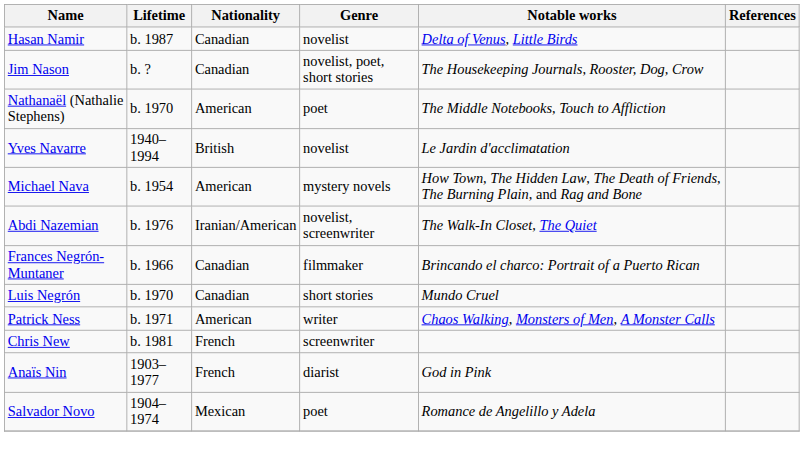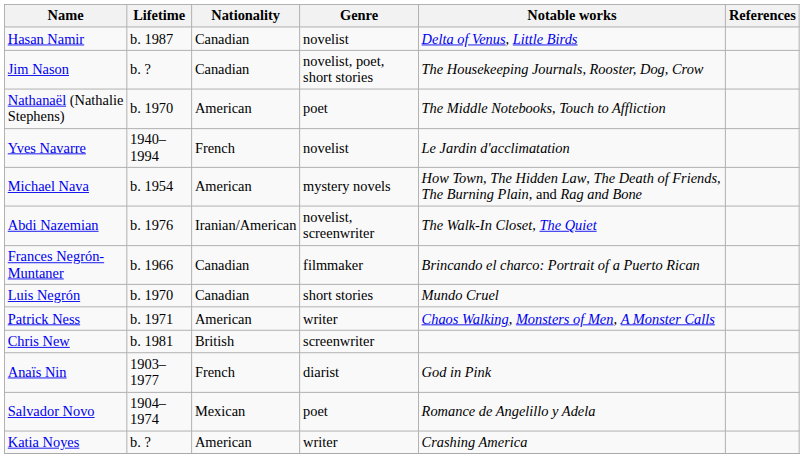 <table class="wikitable" style="width:100%;">
 <tr>
 <th>Name</th>
 <th>Lifetime</th>
 <th>Nationality</th>
 <th>Genre</th>
 <th>Notable works</th>
 <th>References</th>
 </tr>
 <tr>
 <td><a href='#'>Hasan Namir</a></td>
 <td>b. 1987</td>
 <td>Canadian</td>
 <td>novelist</td>
 <td><em><a href='#'>Delta of Venus</a></em>, <em><a href='#'>Little Birds</a></em></td>
 <td></td>
 </tr>
 <tr>
 <td><a href='#'>Jim Nason</a></td>
 <td>b. ?</td>
 <td>Canadian</td>
 <td>novelist, poet, short stories</td>
 <td><em>The Housekeeping Journals</em>, <em>Rooster, Dog, Crow</em></td>
 <td></td>
 </tr>
 <tr>
 <td><a href='#'>Nathanaël</a> (Nathalie Stephens)</td>
 <td>b. 1970</td>
 <td>American</td>
 <td>poet</td>
 <td><em>The Middle Notebooks</em>, <em>Touch to Affliction</em></td>
 <td></td>
 </tr>
 <tr>
 <td><a href='#'>Yves Navarre</a></td>
 <td>1940–1994</td>
-<td>British</td>
+<td>French</td>
 <td>novelist</td>
 <td><em>Le Jardin d'acclimatation</em></td>
 <td></td>
 </tr>
 <tr>
 <td><a href='#'>Michael Nava</a></td>
 <td>b. 1954</td>
 <td>American</td>
 <td>mystery novels</td>
 <td><em>How Town</em>, <em>The Hidden Law</em>, <em>The Death of Friends</em>, <em>The Burning Plain</em>, and <em>Rag and Bone</em></td>
 <td></td>
 </tr>
 <tr>
 <td><a href='#'>Abdi Nazemian</a></td>
 <td>b. 1976</td>
 <td>Iranian/American</td>
 <td>novelist, screenwriter</td>
 <td><em>The Walk-In Closet</em>, <em><a href='#'>The Quiet</a></em></td>
 <td></td>
 </tr>
 <tr>
 <td><a href='#'>Frances Negrón-Muntaner</a></td>
 <td>b. 1966</td>
 <td>Canadian</td>
 <td>filmmaker</td>
 <td><em>Brincando el charco: Portrait of a Puerto Rican</em></td>
 <td></td>
 </tr>
 <tr>
 <td><a href='#'>Luis Negrón</a></td>
 <td>b. 1970</td>
 <td>Canadian</td>
 <td>short stories</td>
 <td><em>Mundo Cruel</em></td>
 <td></td>
 </tr>
 <tr>
 <td><a href='#'>Patrick Ness</a></td>
 <td>b. 1971</td>
 <td>American</td>
 <td>writer</td>
 <td><em><a href='#'>Chaos Walking</a></em>, <em><a href='#'>Monsters of Men</a></em>, <em><a href='#'>A Monster Calls</a></em></td>
 <td></td>
 </tr>
 <tr>
 <td><a href='#'>Chris New</a></td>
 <td>b. 1981</td>
-<td>French</td>
+<td>British</td>
 <td>screenwriter</td>
 <td Ticking, Chicken, A Smallholding></td>
 </tr>
 <tr>
 <td><a href='#'>Anaïs Nin</a></td>
 <td>1903–1977</td>
 <td>French</td>
 <td>diarist</td>
 <td><em>God in Pink</em></td>
 <td></td>
 </tr>
 <tr>
 <td><a href='#'>Salvador Novo</a></td>
 <td>1904–1974</td>
 <td>Mexican</td>
 <td>poet</td>
 <td><em>Romance de Angelillo y Adela</em></td>
 <td></td>
 </tr>
 <tr>
+<td><a href='#'>Katia Noyes</a></td>
+<td>b. ?</td>
+<td>American</td>
+<td>writer</td>
+<td><em>Crashing America</em></td>
+<td></td>
+</tr>
+<tr>
 </tr>
 </table>
